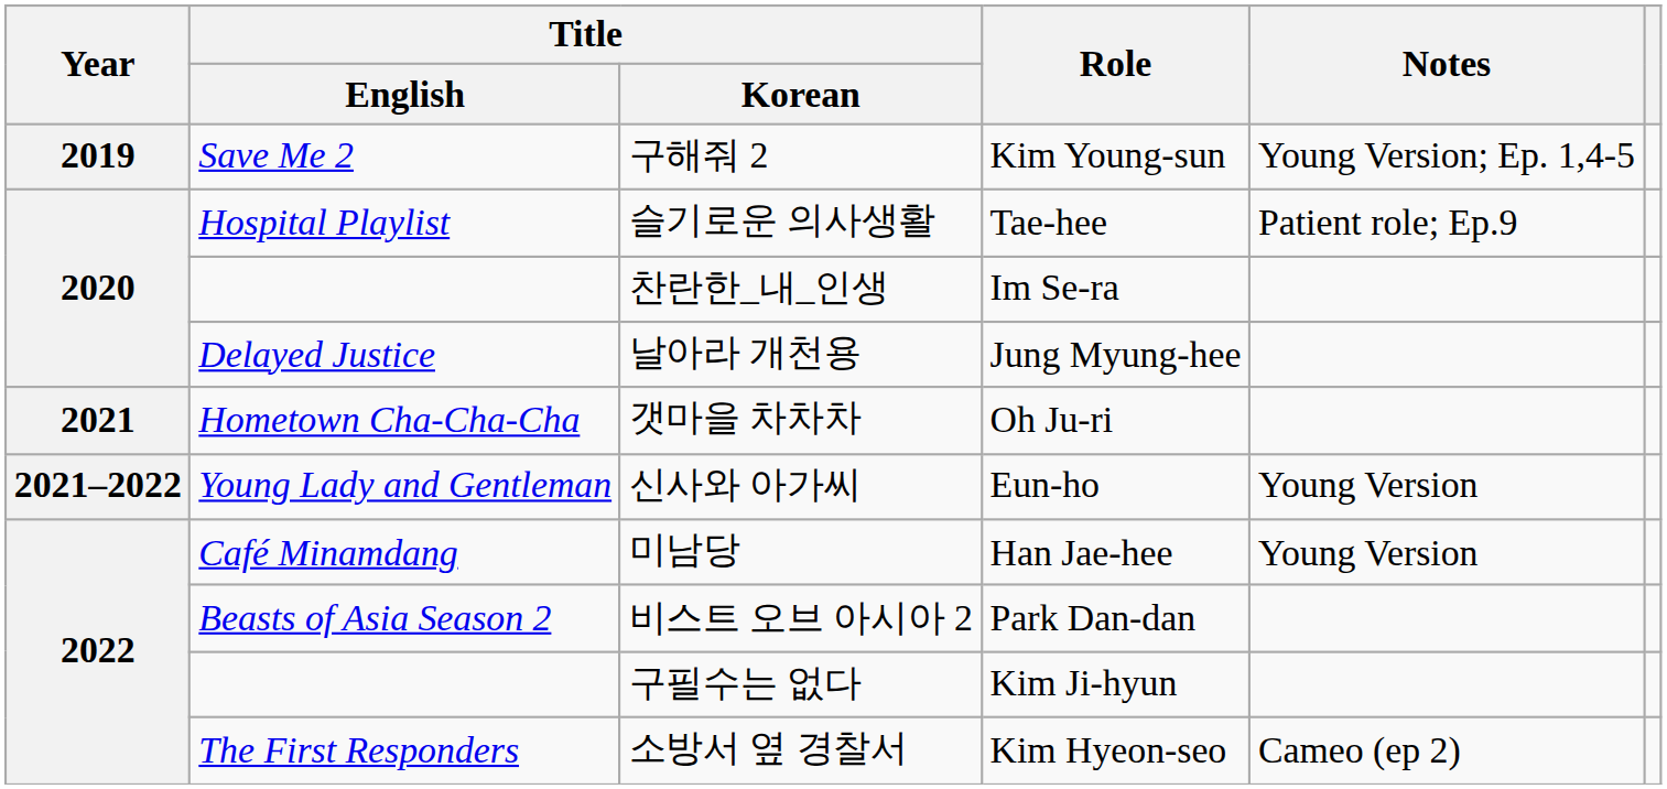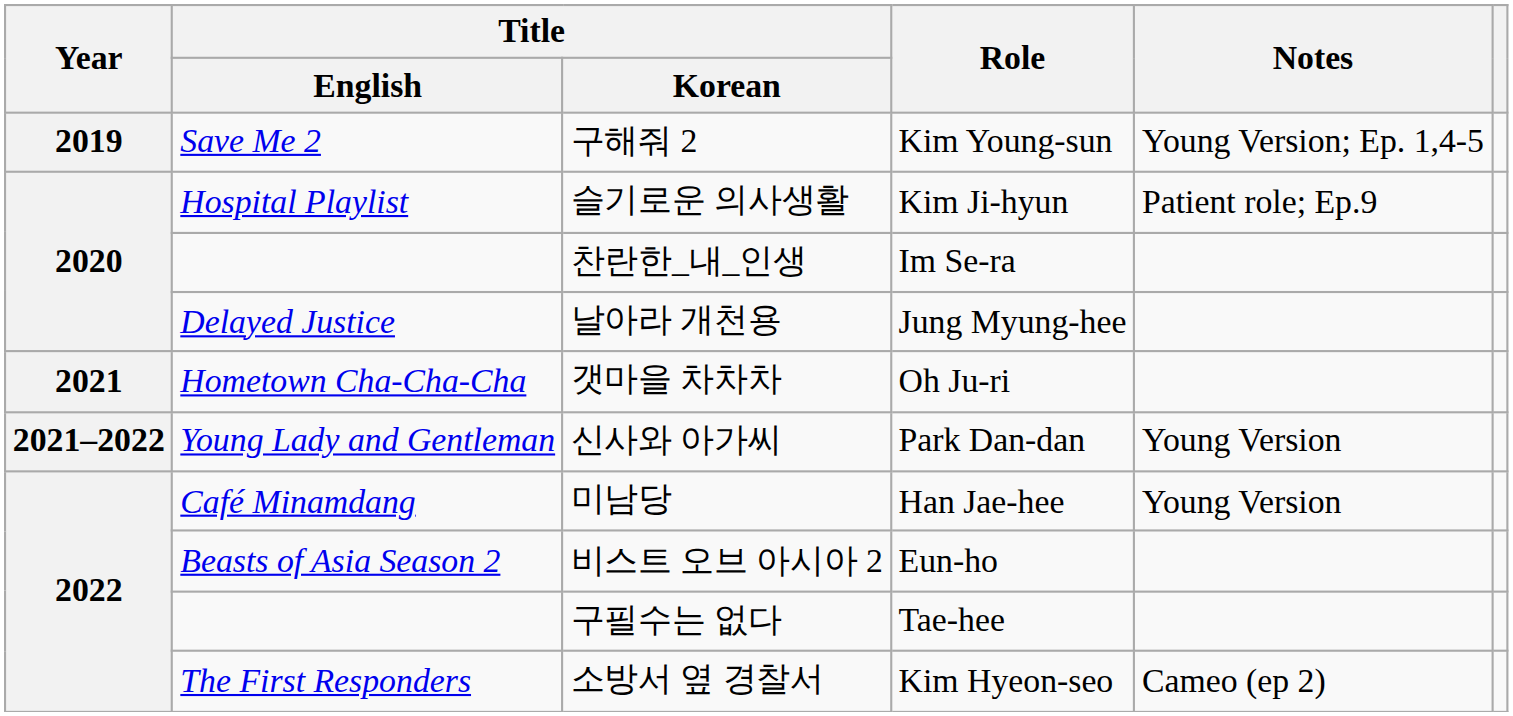 <table class="wikitable sortable plainrowheaders">
 <tr>
 <th scope="col" rowspan="2">Year</th>
 <th scope="col" colspan="2">Title</th>
 <th scope="col" rowspan="2">Role</th>
 <th scope="col" rowspan="2">Notes</th>
 <th rowspan="2" scope="col" class="unsortable"></th>
 </tr>
 <tr>
 <th>English</th>
 <th>Korean</th>
 </tr>
 <tr>
 <th scope="row">2019</th>
 <td><em><a href='#'>Save Me 2</a></em></td>
 <td>구해줘 2</td>
 <td>Kim Young-sun</td>
 <td>Young Version; Ep. 1,4-5</td>
 <td></td>
 </tr>
 <tr>
 <th scope="row" rowspan="3">2020</th>
 <td><em><a href='#'>Hospital Playlist</a></em></td>
 <td>슬기로운 의사생활</td>
-<td>Tae-hee</td>
+<td>Kim Ji-hyun</td>
 <td>Patient role; Ep.9</td>
 <td></td>
 </tr>
 <tr>
 <td><em></em></td>
 <td>찬란한_내_인생</td>
 <td>Im Se-ra</td>
 <td></td>
 <td></td>
 </tr>
 <tr>
 <td><em><a href='#'>Delayed Justice</a></em></td>
 <td>날아라 개천용</td>
 <td>Jung Myung-hee</td>
 <td></td>
 <td></td>
 </tr>
 <tr>
 <th scope="row">2021</th>
 <td><em><a href='#'>Hometown Cha-Cha-Cha</a></em></td>
 <td>갯마을 차차차</td>
 <td>Oh Ju-ri</td>
 <td></td>
 <td></td>
 </tr>
 <tr>
 <th scope="row">2021–2022</th>
 <td><em><a href='#'>Young Lady and Gentleman</a></em></td>
 <td>신사와 아가씨</td>
-<td>Eun-ho</td>
+<td>Park Dan-dan</td>
 <td>Young Version</td>
 <td></td>
 </tr>
 <tr>
 <th rowspan="4" scope="row">2022</th>
 <td><em><a href='#'>Café Minamdang</a></em></td>
 <td>미남당</td>
 <td>Han Jae-hee</td>
 <td>Young Version</td>
 <td></td>
 </tr>
 <tr>
 <td><a href='#'><em>Beasts of Asia Season 2</em></a></td>
 <td>비스트 오브 아시아 2</td>
-<td>Park Dan-dan</td>
+<td>Eun-ho</td>
 <td></td>
 <td></td>
 </tr>
 <tr>
 <td><em></em></td>
 <td>구필수는 없다</td>
-<td>Kim Ji-hyun</td>
+<td>Tae-hee</td>
 <td></td>
 <td></td>
 </tr>
 <tr>
 <td><em><a href='#'>The First Responders</a></em></td>
 <td>소방서 옆 경찰서</td>
 <td>Kim Hyeon-seo</td>
 <td>Cameo  (ep 2)</td>
 <td></td>
 </tr>
 </table>
